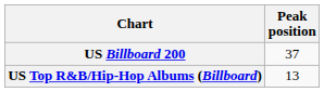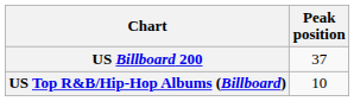 <table class="wikitable plainrowheaders sortable" style="text-align:center;" border="1">
 <tr>
 <th scope="col">Chart</th>
 <th scope="col">Peak<br>position</th>
 </tr>
 <tr>
 <th scope="row">US <a href='#'><em>Billboard</em> 200</a></th>
 <td>37</td>
 </tr>
 <tr>
 <th scope="row">US <a href='#'>Top R&B/Hip-Hop Albums</a> (<em><a href='#'>Billboard</a></em>)</th>
-<td>13</td>
+<td>10</td>
 </tr>
 </table>
